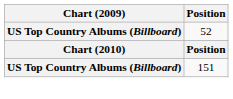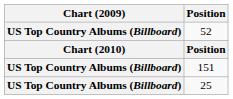 <table class="wikitable plainrowheaders" style="text-align:center">
 <tr>
 <th scope="col">Chart (2009)</th>
 <th scope="col">Position</th>
 </tr>
 <tr>
 <th scope="row">US Top Country Albums (<em>Billboard</em>)</th>
 <td>52</td>
 </tr>
 <tr>
 <th scope="col">Chart (2010)</th>
 <th scope="col">Position</th>
 </tr>
 <tr>
 <th scope="row">US Top Country Albums (<em>Billboard</em>)</th>
 <td>151</td>
 </tr>
+<tr>
+<th scope="row">US Top Country Albums (<em>Billboard</em>)</th>
+<td>25</td>
+</tr>
 </table>
